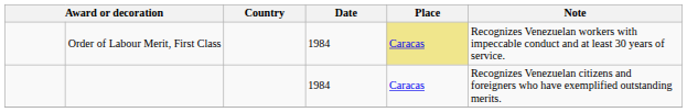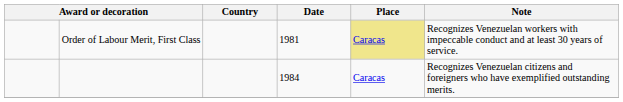 <table class="wikitable" style="text-align:left;">
 <tr>
 <th colspan="2">Award or decoration</th>
 <th style="width:110px;">Country</th>
 <th style="width:110px;">Date</th>
 <th style="width:110px;">Place</th>
 <th style="width:300px;">Note</th>
 </tr>
 <tr>
 <td style="width:80px;"></td>
 <td>Order of Labour Merit, First Class</td>
 <td></td>
-<td>1984</td>
+<td>1981</td>
 <td style="background: khaki;"><a href='#'>Caracas</a></td>
 <td>Recognizes Venezuelan workers with impeccable conduct and at least 30 years of service.</td>
 </tr>
 <tr 1984>
 <td style="width:80px;"></td>
 <td></td>
 <td></td>
 <td>1984</td>
 <td><a href='#'>Caracas</a></td>
 <td>Recognizes Venezuelan citizens and foreigners who have exemplified outstanding merits.</td>
 </tr>
 <tr>
 </tr>
 </table>
